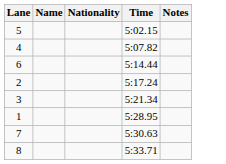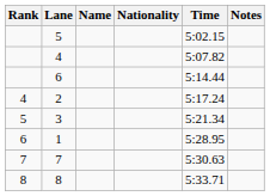 <table class="wikitable sortable" style="text-align:center">
 <tr>
+<th>Rank</th>
 <th>Lane</th>
 <th>Name</th>
 <th>Nationality</th>
 <th>Time</th>
 <th>Notes</th>
 </tr>
 <tr>
+<td></td>
 <td>5</td>
 <td align=left></td>
 <td align=left></td>
 <td>5:02.15</td>
 <td></td>
 </tr>
 <tr>
+<td></td>
 <td>4</td>
 <td align=left></td>
 <td align=left></td>
 <td>5:07.82</td>
 <td></td>
 </tr>
 <tr>
+<td></td>
 <td>6</td>
 <td align=left></td>
 <td align=left></td>
 <td>5:14.44</td>
 <td></td>
 </tr>
 <tr>
+<td>4</td>
 <td>2</td>
 <td align=left></td>
 <td align=left></td>
 <td>5:17.24</td>
 <td></td>
 </tr>
 <tr>
+<td>5</td>
 <td>3</td>
 <td align=left></td>
 <td align=left></td>
 <td>5:21.34</td>
 <td></td>
 </tr>
 <tr>
+<td>6</td>
 <td>1</td>
 <td align=left></td>
 <td align=left></td>
 <td>5:28.95</td>
 <td></td>
 </tr>
 <tr>
 <td>7</td>
+<td>7</td>
 <td align=left></td>
 <td align=left></td>
 <td>5:30.63</td>
 <td></td>
 </tr>
 <tr>
 <td>8</td>
+<td>8</td>
 <td align=left></td>
 <td align=left></td>
 <td>5:33.71</td>
 <td></td>
 </tr>
 </table>
